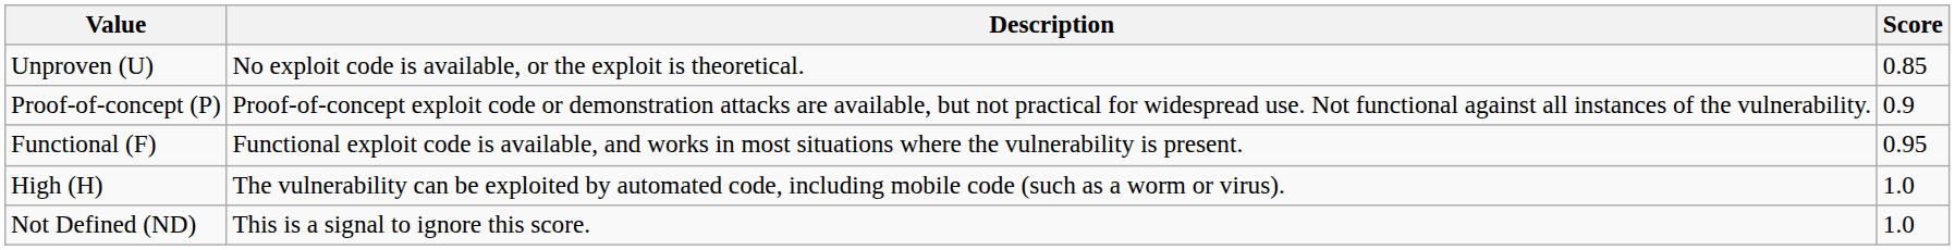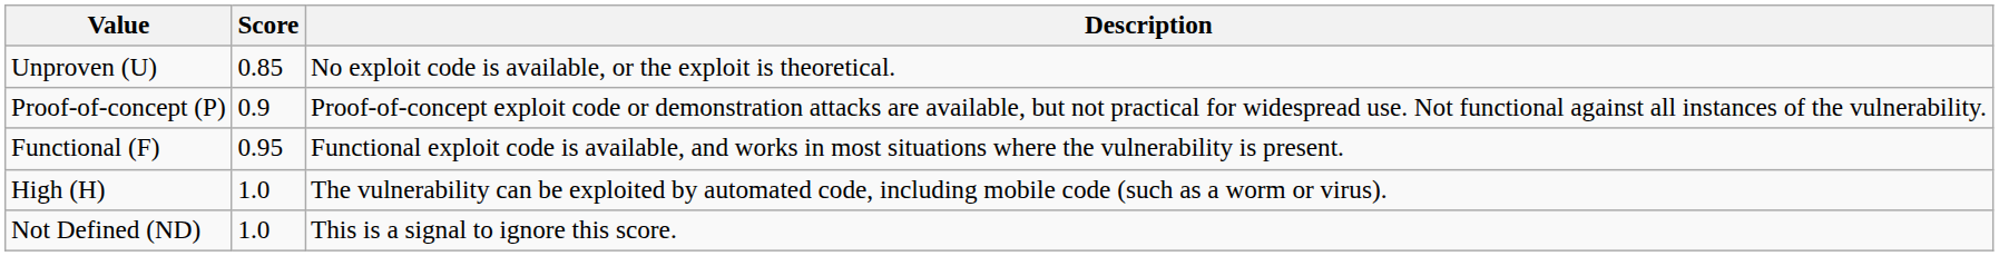 <table class="wikitable">
 <tr>
 <th>Value</th>
+<th>Score</th>
 <th>Description</th>
-<th>Score</th>
 </tr>
 <tr>
 <td>Unproven (U)</td>
+<td>0.85</td>
 <td>No exploit code is available, or the exploit is theoretical.</td>
-<td>0.85</td>
 </tr>
 <tr>
 <td>Proof-of-concept (P)</td>
+<td>0.9</td>
 <td>Proof-of-concept exploit code or demonstration attacks are available, but not practical for widespread use. Not functional against all instances of the vulnerability.</td>
-<td>0.9</td>
 </tr>
 <tr>
 <td>Functional (F)</td>
+<td>0.95</td>
 <td>Functional exploit code is available, and works in most situations where the vulnerability is present.</td>
-<td>0.95</td>
 </tr>
 <tr>
 <td>High (H)</td>
+<td>1.0</td>
 <td>The vulnerability can be exploited by automated code, including mobile code (such as a worm or virus).</td>
-<td>1.0</td>
 </tr>
 <tr>
 <td>Not Defined (ND)</td>
+<td>1.0</td>
 <td>This is a signal to ignore this score.</td>
-<td>1.0</td>
 </tr>
 </table>
